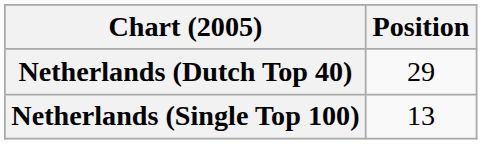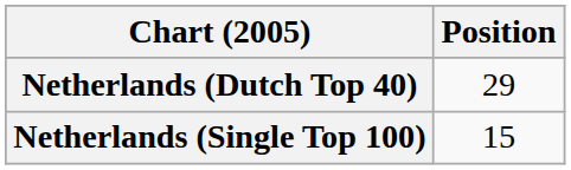 <table class="wikitable sortable plainrowheaders" style="text-align:center">
 <tr>
 <th scope="col">Chart (2005)</th>
 <th scope="col">Position</th>
 </tr>
 <tr>
 <th scope="row">Netherlands (Dutch Top 40)</th>
 <td>29</td>
 </tr>
 <tr>
 <th scope="row">Netherlands (Single Top 100)</th>
-<td>13</td>
+<td>15</td>
 </tr>
 </table>
